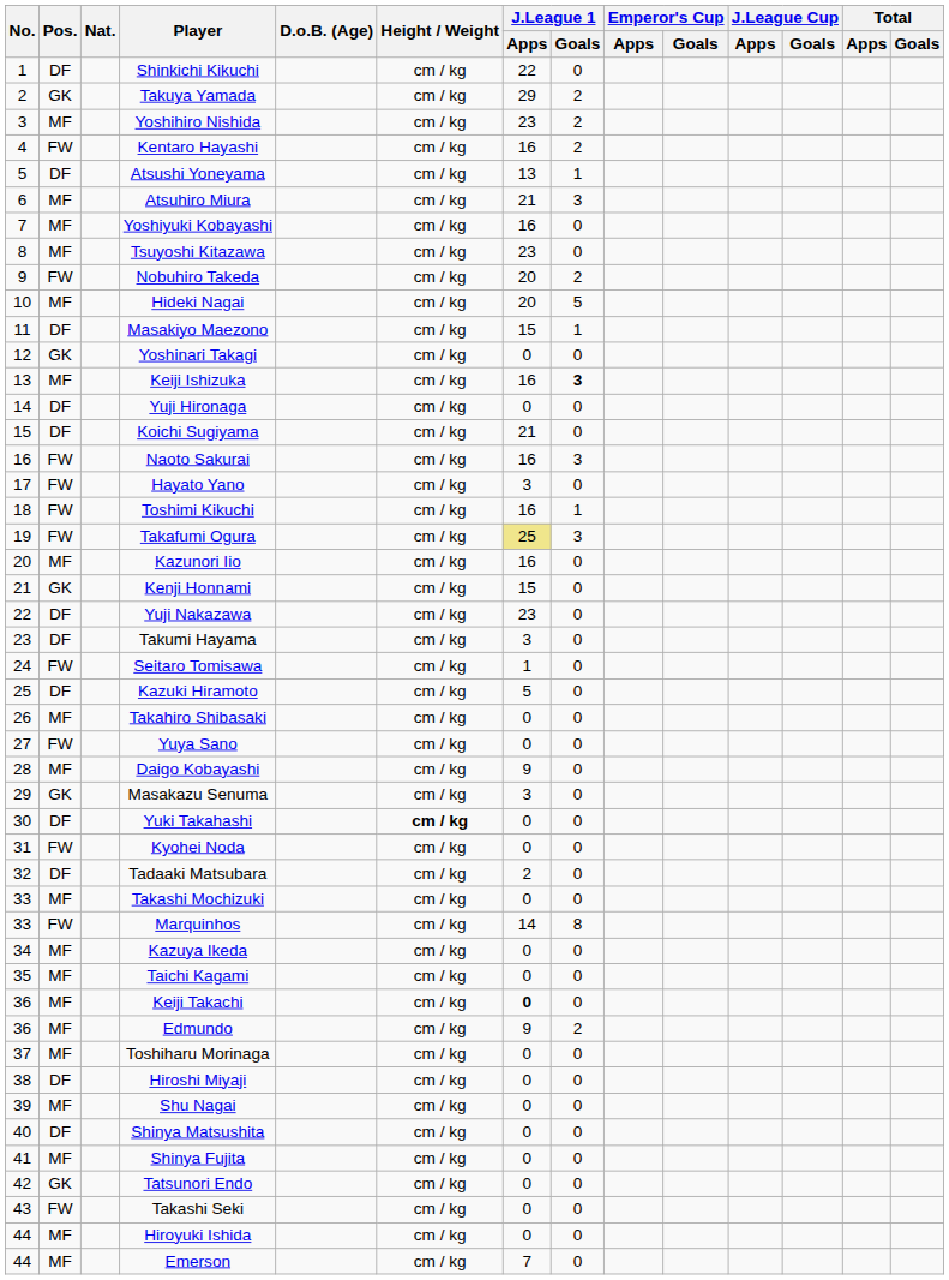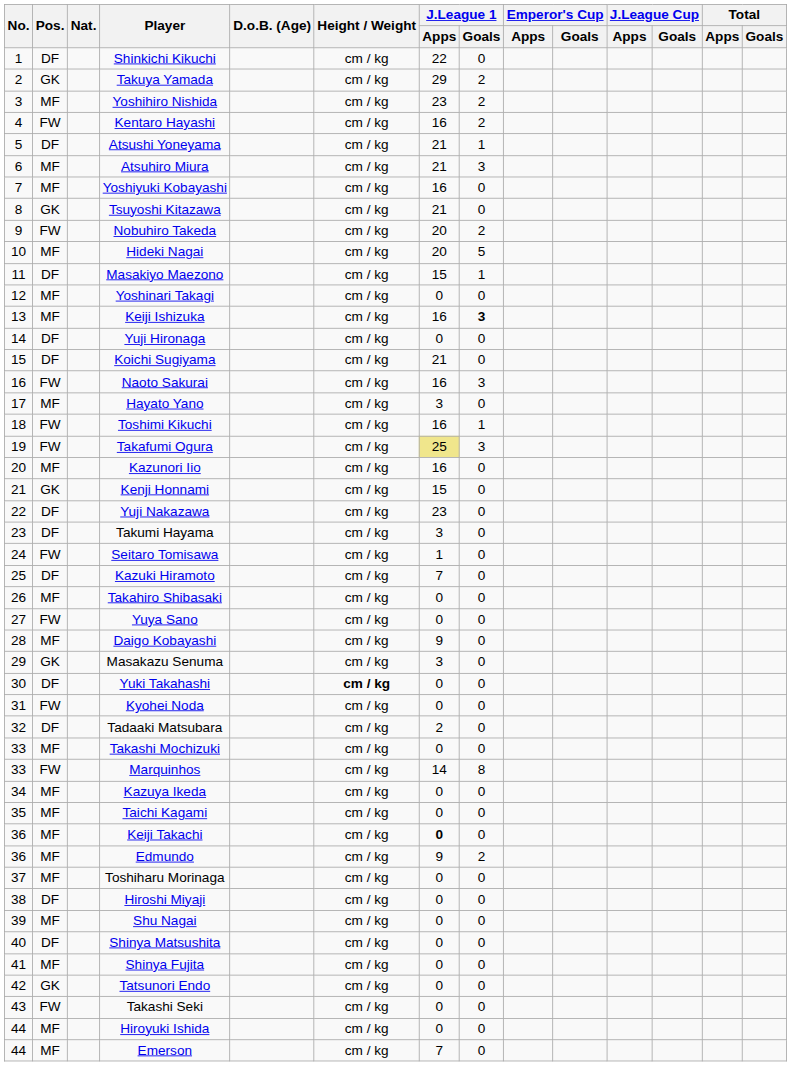 <table class="wikitable" style="text-align:center;">
 <tr>
 <th rowspan="2">No.</th>
 <th rowspan="2">Pos.</th>
 <th rowspan="2">Nat.</th>
 <th rowspan="2">Player</th>
 <th rowspan="2">D.o.B. (Age)</th>
 <th rowspan="2">Height / Weight</th>
 <th colspan="2"><a href='#'>J.League 1</a></th>
 <th colspan="2"><a href='#'>Emperor's Cup</a></th>
 <th colspan="2"><a href='#'>J.League Cup</a></th>
 <th colspan="2">Total</th>
 </tr>
 <tr>
 <th>Apps</th>
 <th>Goals</th>
 <th>Apps</th>
 <th>Goals</th>
 <th>Apps</th>
 <th>Goals</th>
 <th>Apps</th>
 <th>Goals</th>
 </tr>
 <tr>
 <td>1</td>
 <td>DF</td>
 <td></td>
 <td><a href='#'>Shinkichi Kikuchi</a></td>
 <td></td>
 <td>cm / kg</td>
 <td>22</td>
 <td>0</td>
 <td></td>
 <td></td>
 <td></td>
 <td></td>
 <td></td>
 <td></td>
 </tr>
 <tr>
 <td>2</td>
 <td>GK</td>
 <td></td>
 <td><a href='#'>Takuya Yamada</a></td>
 <td></td>
 <td>cm / kg</td>
 <td>29</td>
 <td>2</td>
 <td></td>
 <td></td>
 <td></td>
 <td></td>
 <td></td>
 <td></td>
 </tr>
 <tr>
 <td>3</td>
 <td>MF</td>
 <td></td>
 <td><a href='#'>Yoshihiro Nishida</a></td>
 <td></td>
 <td>cm / kg</td>
 <td>23</td>
 <td>2</td>
 <td></td>
 <td></td>
 <td></td>
 <td></td>
 <td></td>
 <td></td>
 </tr>
 <tr>
 <td>4</td>
 <td>FW</td>
 <td></td>
 <td><a href='#'>Kentaro Hayashi</a></td>
 <td></td>
 <td>cm / kg</td>
 <td>16</td>
 <td>2</td>
 <td></td>
 <td></td>
 <td></td>
 <td></td>
 <td></td>
 <td></td>
 </tr>
 <tr>
 <td>5</td>
 <td>DF</td>
 <td></td>
 <td><a href='#'>Atsushi Yoneyama</a></td>
 <td></td>
 <td>cm / kg</td>
-<td>13</td>
+<td>21</td>
 <td>1</td>
 <td></td>
 <td></td>
 <td></td>
 <td></td>
 <td></td>
 <td></td>
 </tr>
 <tr>
 <td>6</td>
 <td>MF</td>
 <td></td>
 <td><a href='#'>Atsuhiro Miura</a></td>
 <td></td>
 <td>cm / kg</td>
 <td>21</td>
 <td>3</td>
 <td></td>
 <td></td>
 <td></td>
 <td></td>
 <td></td>
 <td></td>
 </tr>
 <tr>
 <td>7</td>
 <td>MF</td>
 <td></td>
 <td><a href='#'>Yoshiyuki Kobayashi</a></td>
 <td></td>
 <td>cm / kg</td>
 <td>16</td>
 <td>0</td>
 <td></td>
 <td></td>
 <td></td>
 <td></td>
 <td></td>
 <td></td>
 </tr>
 <tr>
 <td>8</td>
-<td>MF</td>
+<td>GK</td>
 <td></td>
 <td><a href='#'>Tsuyoshi Kitazawa</a></td>
 <td></td>
 <td>cm / kg</td>
-<td>23</td>
+<td>21</td>
 <td>0</td>
 <td></td>
 <td></td>
 <td></td>
 <td></td>
 <td></td>
 <td></td>
 </tr>
 <tr>
 <td>9</td>
 <td>FW</td>
 <td></td>
 <td><a href='#'>Nobuhiro Takeda</a></td>
 <td></td>
 <td>cm / kg</td>
 <td>20</td>
 <td>2</td>
 <td></td>
 <td></td>
 <td></td>
 <td></td>
 <td></td>
 <td></td>
 </tr>
 <tr>
 <td>10</td>
 <td>MF</td>
 <td></td>
 <td><a href='#'>Hideki Nagai</a></td>
 <td></td>
 <td>cm / kg</td>
 <td>20</td>
 <td>5</td>
 <td></td>
 <td></td>
 <td></td>
 <td></td>
 <td></td>
 <td></td>
 </tr>
 <tr>
 <td>11</td>
 <td>DF</td>
 <td></td>
 <td><a href='#'>Masakiyo Maezono</a></td>
 <td></td>
 <td>cm / kg</td>
 <td>15</td>
 <td>1</td>
 <td></td>
 <td></td>
 <td></td>
 <td></td>
 <td></td>
 <td></td>
 </tr>
 <tr>
 <td>12</td>
-<td>GK</td>
+<td>MF</td>
 <td></td>
 <td><a href='#'>Yoshinari Takagi</a></td>
 <td></td>
 <td>cm / kg</td>
 <td>0</td>
 <td>0</td>
 <td></td>
 <td></td>
 <td></td>
 <td></td>
 <td></td>
 <td></td>
 </tr>
 <tr>
 <td>13</td>
 <td>MF</td>
 <td></td>
 <td><a href='#'>Keiji Ishizuka</a></td>
 <td></td>
 <td>cm / kg</td>
 <td>16</td>
 <td><strong>3</strong></td>
 <td></td>
 <td></td>
 <td></td>
 <td></td>
 <td></td>
 <td></td>
 </tr>
 <tr>
 <td>14</td>
 <td>DF</td>
 <td></td>
 <td><a href='#'>Yuji Hironaga</a></td>
 <td></td>
 <td>cm / kg</td>
 <td>0</td>
 <td>0</td>
 <td></td>
 <td></td>
 <td></td>
 <td></td>
 <td></td>
 <td></td>
 </tr>
 <tr>
 <td>15</td>
 <td>DF</td>
 <td></td>
 <td><a href='#'>Koichi Sugiyama</a></td>
 <td></td>
 <td>cm / kg</td>
 <td>21</td>
 <td>0</td>
 <td></td>
 <td></td>
 <td></td>
 <td></td>
 <td></td>
 <td></td>
 </tr>
 <tr>
 <td>16</td>
 <td>FW</td>
 <td></td>
 <td><a href='#'>Naoto Sakurai</a></td>
 <td></td>
 <td>cm / kg</td>
 <td>16</td>
 <td>3</td>
 <td></td>
 <td></td>
 <td></td>
 <td></td>
 <td></td>
 <td></td>
 </tr>
 <tr>
 <td>17</td>
-<td>FW</td>
+<td>MF</td>
 <td></td>
 <td><a href='#'>Hayato Yano</a></td>
 <td></td>
 <td>cm / kg</td>
 <td>3</td>
 <td>0</td>
 <td></td>
 <td></td>
 <td></td>
 <td></td>
 <td></td>
 <td></td>
 </tr>
 <tr>
 <td>18</td>
 <td>FW</td>
 <td></td>
 <td><a href='#'>Toshimi Kikuchi</a></td>
 <td></td>
 <td>cm / kg</td>
 <td>16</td>
 <td>1</td>
 <td></td>
 <td></td>
 <td></td>
 <td></td>
 <td></td>
 <td></td>
 </tr>
 <tr>
 <td>19</td>
 <td>FW</td>
 <td></td>
 <td><a href='#'>Takafumi Ogura</a></td>
 <td></td>
 <td>cm / kg</td>
 <td style="background: khaki;">25</td>
 <td>3</td>
 <td></td>
 <td></td>
 <td></td>
 <td></td>
 <td></td>
 <td></td>
 </tr>
 <tr>
 <td>20</td>
 <td>MF</td>
 <td></td>
 <td><a href='#'>Kazunori Iio</a></td>
 <td></td>
 <td>cm / kg</td>
 <td>16</td>
 <td>0</td>
 <td></td>
 <td></td>
 <td></td>
 <td></td>
 <td></td>
 <td></td>
 </tr>
 <tr>
 <td>21</td>
 <td>GK</td>
 <td></td>
 <td><a href='#'>Kenji Honnami</a></td>
 <td></td>
 <td>cm / kg</td>
 <td>15</td>
 <td>0</td>
 <td></td>
 <td></td>
 <td></td>
 <td></td>
 <td></td>
 <td></td>
 </tr>
 <tr>
 <td>22</td>
 <td>DF</td>
 <td></td>
 <td><a href='#'>Yuji Nakazawa</a></td>
 <td></td>
 <td>cm / kg</td>
 <td>23</td>
 <td>0</td>
 <td></td>
 <td></td>
 <td></td>
 <td></td>
 <td></td>
 <td></td>
 </tr>
 <tr>
 <td>23</td>
 <td>DF</td>
 <td></td>
 <td>Takumi Hayama</td>
 <td></td>
 <td>cm / kg</td>
 <td>3</td>
 <td>0</td>
 <td></td>
 <td></td>
 <td></td>
 <td></td>
 <td></td>
 <td></td>
 </tr>
 <tr>
 <td>24</td>
 <td>FW</td>
 <td></td>
 <td><a href='#'>Seitaro Tomisawa</a></td>
 <td></td>
 <td>cm / kg</td>
 <td>1</td>
 <td>0</td>
 <td></td>
 <td></td>
 <td></td>
 <td></td>
 <td></td>
 <td></td>
 </tr>
 <tr>
 <td>25</td>
 <td>DF</td>
 <td></td>
 <td><a href='#'>Kazuki Hiramoto</a></td>
 <td></td>
 <td>cm / kg</td>
-<td>5</td>
+<td>7</td>
 <td>0</td>
 <td></td>
 <td></td>
 <td></td>
 <td></td>
 <td></td>
 <td></td>
 </tr>
 <tr>
 <td>26</td>
 <td>MF</td>
 <td></td>
 <td><a href='#'>Takahiro Shibasaki</a></td>
 <td></td>
 <td>cm / kg</td>
 <td>0</td>
 <td>0</td>
 <td></td>
 <td></td>
 <td></td>
 <td></td>
 <td></td>
 <td></td>
 </tr>
 <tr>
 <td>27</td>
 <td>FW</td>
 <td></td>
 <td><a href='#'>Yuya Sano</a></td>
 <td></td>
 <td>cm / kg</td>
 <td>0</td>
 <td>0</td>
 <td></td>
 <td></td>
 <td></td>
 <td></td>
 <td></td>
 <td></td>
 </tr>
 <tr>
 <td>28</td>
 <td>MF</td>
 <td></td>
 <td><a href='#'>Daigo Kobayashi</a></td>
 <td></td>
 <td>cm / kg</td>
 <td>9</td>
 <td>0</td>
 <td></td>
 <td></td>
 <td></td>
 <td></td>
 <td></td>
 <td></td>
 </tr>
 <tr>
 <td>29</td>
 <td>GK</td>
 <td></td>
 <td>Masakazu Senuma</td>
 <td></td>
 <td>cm / kg</td>
 <td>3</td>
 <td>0</td>
 <td></td>
 <td></td>
 <td></td>
 <td></td>
 <td></td>
 <td></td>
 </tr>
 <tr>
 <td>30</td>
 <td>DF</td>
 <td></td>
 <td><a href='#'>Yuki Takahashi</a></td>
 <td></td>
 <td><strong>cm / kg</strong></td>
 <td>0</td>
 <td>0</td>
 <td></td>
 <td></td>
 <td></td>
 <td></td>
 <td></td>
 <td></td>
 </tr>
 <tr>
 <td>31</td>
 <td>FW</td>
 <td></td>
 <td><a href='#'>Kyohei Noda</a></td>
 <td></td>
 <td>cm / kg</td>
 <td>0</td>
 <td>0</td>
 <td></td>
 <td></td>
 <td></td>
 <td></td>
 <td></td>
 <td></td>
 </tr>
 <tr>
 <td>32</td>
 <td>DF</td>
 <td></td>
 <td>Tadaaki Matsubara</td>
 <td></td>
 <td>cm / kg</td>
 <td>2</td>
 <td>0</td>
 <td></td>
 <td></td>
 <td></td>
 <td></td>
 <td></td>
 <td></td>
 </tr>
 <tr>
 <td>33</td>
 <td>MF</td>
 <td></td>
 <td><a href='#'>Takashi Mochizuki</a></td>
 <td></td>
 <td>cm / kg</td>
 <td>0</td>
 <td>0</td>
 <td></td>
 <td></td>
 <td></td>
 <td></td>
 <td></td>
 <td></td>
 </tr>
 <tr>
 <td>33</td>
 <td>FW</td>
 <td></td>
 <td><a href='#'>Marquinhos</a></td>
 <td></td>
 <td>cm / kg</td>
 <td>14</td>
 <td>8</td>
 <td></td>
 <td></td>
 <td></td>
 <td></td>
 <td></td>
 <td></td>
 </tr>
 <tr>
 <td>34</td>
 <td>MF</td>
 <td></td>
 <td><a href='#'>Kazuya Ikeda</a></td>
 <td></td>
 <td>cm / kg</td>
 <td>0</td>
 <td>0</td>
 <td></td>
 <td></td>
 <td></td>
 <td></td>
 <td></td>
 <td></td>
 </tr>
 <tr>
 <td>35</td>
 <td>MF</td>
 <td></td>
 <td><a href='#'>Taichi Kagami</a></td>
 <td></td>
 <td>cm / kg</td>
 <td>0</td>
 <td>0</td>
 <td></td>
 <td></td>
 <td></td>
 <td></td>
 <td></td>
 <td></td>
 </tr>
 <tr>
 <td>36</td>
 <td>MF</td>
 <td></td>
 <td><a href='#'>Keiji Takachi</a></td>
 <td></td>
 <td>cm / kg</td>
 <td><strong>0</strong></td>
 <td>0</td>
 <td></td>
 <td></td>
 <td></td>
 <td></td>
 <td></td>
 <td></td>
 </tr>
 <tr>
 <td>36</td>
 <td>MF</td>
 <td></td>
 <td><a href='#'>Edmundo</a></td>
 <td></td>
 <td>cm / kg</td>
 <td>9</td>
 <td>2</td>
 <td></td>
 <td></td>
 <td></td>
 <td></td>
 <td></td>
 <td></td>
 </tr>
 <tr>
 <td>37</td>
 <td>MF</td>
 <td></td>
 <td>Toshiharu Morinaga</td>
 <td></td>
 <td>cm / kg</td>
 <td>0</td>
 <td>0</td>
 <td></td>
 <td></td>
 <td></td>
 <td></td>
 <td></td>
 <td></td>
 </tr>
 <tr>
 <td>38</td>
 <td>DF</td>
 <td></td>
 <td><a href='#'>Hiroshi Miyaji</a></td>
 <td></td>
 <td>cm / kg</td>
 <td>0</td>
 <td>0</td>
 <td></td>
 <td></td>
 <td></td>
 <td></td>
 <td></td>
 <td></td>
 </tr>
 <tr>
 <td>39</td>
 <td>MF</td>
 <td></td>
 <td><a href='#'>Shu Nagai</a></td>
 <td></td>
 <td>cm / kg</td>
 <td>0</td>
 <td>0</td>
 <td></td>
 <td></td>
 <td></td>
 <td></td>
 <td></td>
 <td></td>
 </tr>
 <tr>
 <td>40</td>
 <td>DF</td>
 <td></td>
 <td><a href='#'>Shinya Matsushita</a></td>
 <td></td>
 <td>cm / kg</td>
 <td>0</td>
 <td>0</td>
 <td></td>
 <td></td>
 <td></td>
 <td></td>
 <td></td>
 <td></td>
 </tr>
 <tr>
 <td>41</td>
 <td>MF</td>
 <td></td>
 <td><a href='#'>Shinya Fujita</a></td>
 <td></td>
 <td>cm / kg</td>
 <td>0</td>
 <td>0</td>
 <td></td>
 <td></td>
 <td></td>
 <td></td>
 <td></td>
 <td></td>
 </tr>
 <tr>
 <td>42</td>
 <td>GK</td>
 <td></td>
 <td><a href='#'>Tatsunori Endo</a></td>
 <td></td>
 <td>cm / kg</td>
 <td>0</td>
 <td>0</td>
 <td></td>
 <td></td>
 <td></td>
 <td></td>
 <td></td>
 <td></td>
 </tr>
 <tr>
 <td>43</td>
 <td>FW</td>
 <td></td>
 <td>Takashi Seki</td>
 <td></td>
 <td>cm / kg</td>
 <td>0</td>
 <td>0</td>
 <td></td>
 <td></td>
 <td></td>
 <td></td>
 <td></td>
 <td></td>
 </tr>
 <tr>
 <td>44</td>
 <td>MF</td>
 <td></td>
 <td><a href='#'>Hiroyuki Ishida</a></td>
 <td></td>
 <td>cm / kg</td>
 <td>0</td>
 <td>0</td>
 <td></td>
 <td></td>
 <td></td>
 <td></td>
 <td></td>
 <td></td>
 </tr>
 <tr>
 <td>44</td>
 <td>MF</td>
 <td></td>
 <td><a href='#'>Emerson</a></td>
 <td></td>
 <td>cm / kg</td>
 <td>7</td>
 <td>0</td>
 <td></td>
 <td></td>
 <td></td>
 <td></td>
 <td></td>
 <td></td>
 </tr>
 </table>
